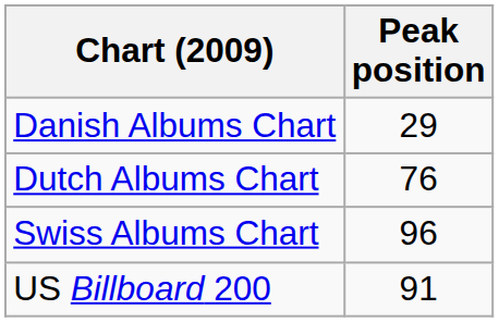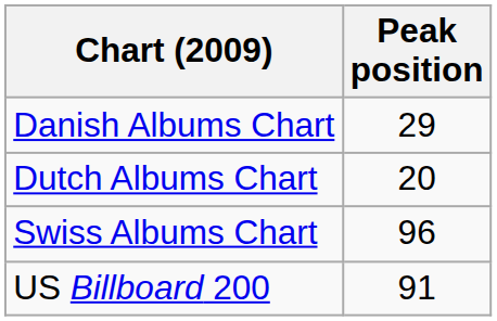 <table class="wikitable sortable">
 <tr>
 <th align="left">Chart (2009)</th>
 <th align="left">Peak<br>position</th>
 </tr>
 <tr>
 <td align="left"><a href='#'>Danish Albums Chart</a></td>
 <td style="text-align:center;">29</td>
 </tr>
 <tr>
 <td align="left"><a href='#'>Dutch Albums Chart</a></td>
-<td style="text-align:center;">76</td>
+<td style="text-align:center;">20</td>
 </tr>
 <tr>
 <td align="left"><a href='#'>Swiss Albums Chart</a></td>
 <td style="text-align:center;">96</td>
 </tr>
 <tr>
 <td align="left">US  <a href='#'><em>Billboard</em> 200</a></td>
 <td style="text-align:center;">91</td>
 </tr>
 </table>
